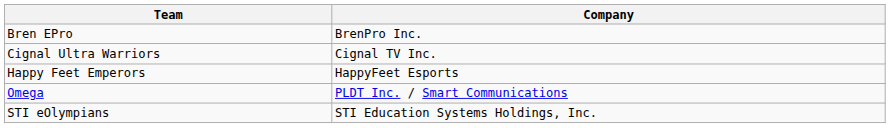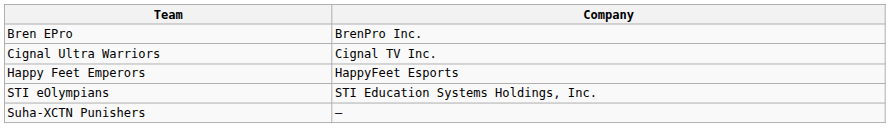 <table class="wikitable" style="text-align:left;" width=75%>
 <tr>
 <th>Team</th>
 <th>Company</th>
 </tr>
 <tr>
 <td>Bren EPro</td>
 <td>BrenPro Inc.</td>
 </tr>
 <tr>
 <td>Cignal Ultra Warriors</td>
 <td>Cignal TV Inc.</td>
 </tr>
 <tr>
 <td>Happy Feet Emperors</td>
 <td>HappyFeet Esports</td>
 </tr>
 <tr>
-<td><a href='#'>Omega</a></td>
-<td><a href='#'>PLDT Inc.</a> / <a href='#'>Smart Communications</a></td>
-</tr>
-<tr>
 <td>STI eOlympians</td>
 <td>STI Education Systems Holdings, Inc.</td>
 </tr>
+<tr>
+<td>Suha-XCTN Punishers</td>
+<td>–</td>
+</tr>
 </table>
